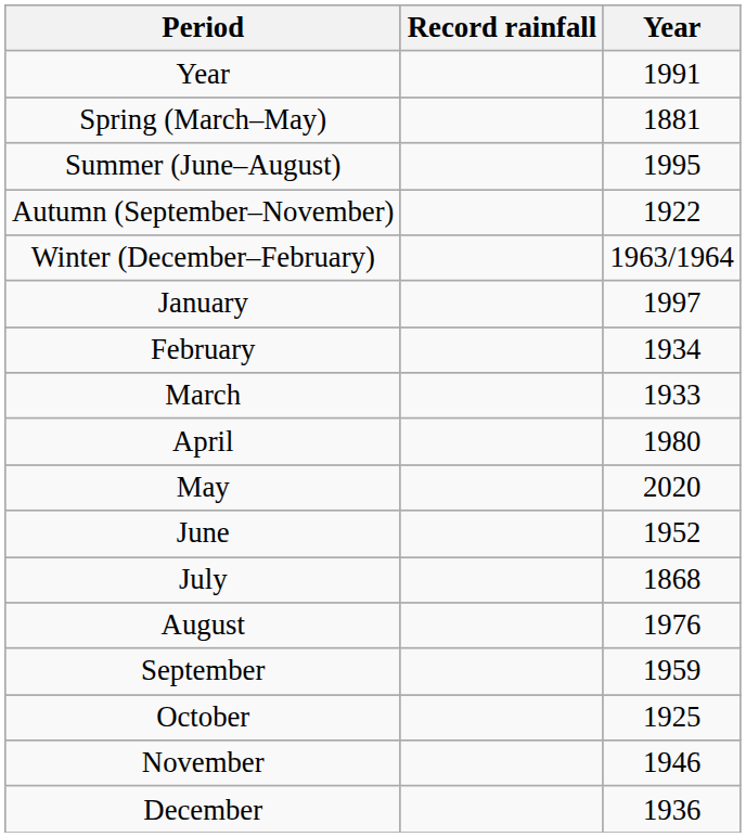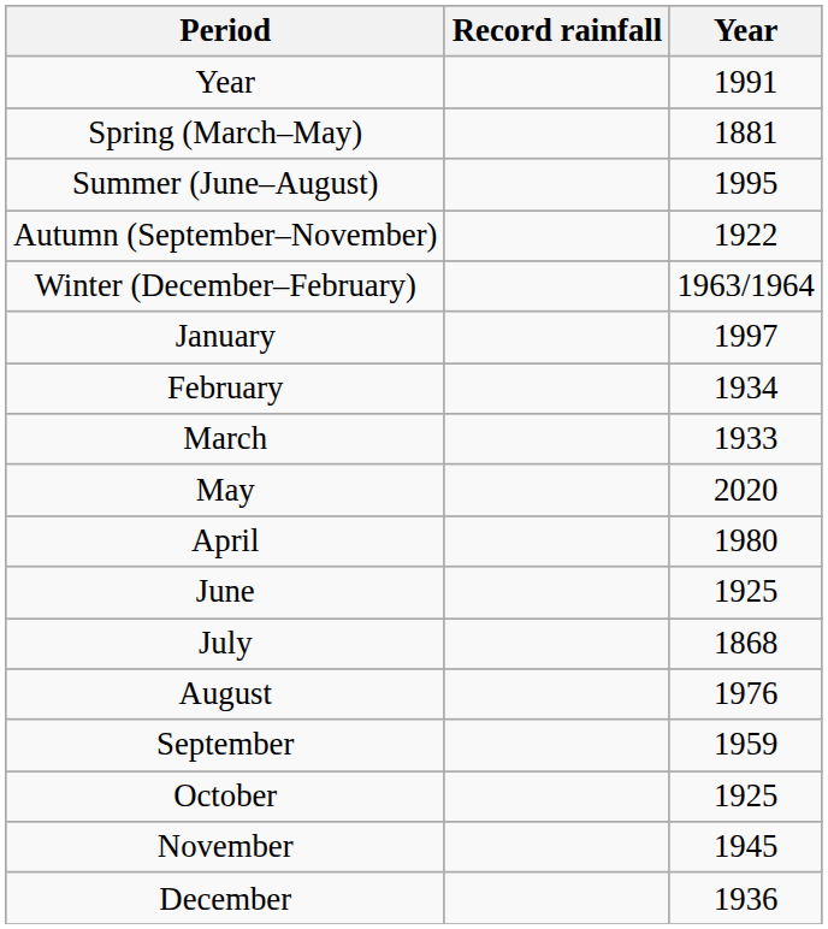 <table class="wikitable plainrowheaders" style="text-align:center;">
 <tr>
 <th>Period</th>
 <th>Record rainfall</th>
 <th>Year</th>
 </tr>
 <tr>
 <td>Year</td>
 <td align="right"></td>
 <td>1991</td>
 </tr>
 <tr>
 <td>Spring (March–May)</td>
 <td></td>
 <td>1881</td>
 </tr>
 <tr>
 <td>Summer (June–August)</td>
 <td></td>
 <td>1995</td>
 </tr>
 <tr>
 <td>Autumn (September–November)</td>
 <td></td>
 <td>1922</td>
 </tr>
 <tr>
 <td>Winter (December–February)</td>
 <td></td>
 <td>1963/1964</td>
 </tr>
 <tr>
 <td>January</td>
 <td></td>
 <td>1997</td>
 </tr>
 <tr>
 <td>February</td>
 <td></td>
 <td>1934</td>
 </tr>
 <tr>
 <td>March</td>
 <td></td>
 <td>1933</td>
 </tr>
 <tr>
+<td>May</td>
+<td></td>
+<td>2020</td>
+</tr>
+<tr>
 <td>April</td>
 <td></td>
 <td>1980</td>
 </tr>
 <tr>
-<td>May</td>
-<td></td>
-<td>2020</td>
-</tr>
-<tr>
 <td>June</td>
 <td></td>
-<td>1952</td>
+<td>1925</td>
 </tr>
 <tr>
 <td>July</td>
 <td></td>
 <td>1868</td>
 </tr>
 <tr>
 <td>August</td>
 <td></td>
 <td>1976</td>
 </tr>
 <tr>
 <td>September</td>
 <td></td>
 <td>1959</td>
 </tr>
 <tr>
 <td>October</td>
 <td></td>
 <td>1925</td>
 </tr>
 <tr>
 <td>November</td>
 <td></td>
-<td>1946</td>
+<td>1945</td>
 </tr>
 <tr>
 <td>December</td>
 <td></td>
 <td>1936</td>
 </tr>
 </table>
